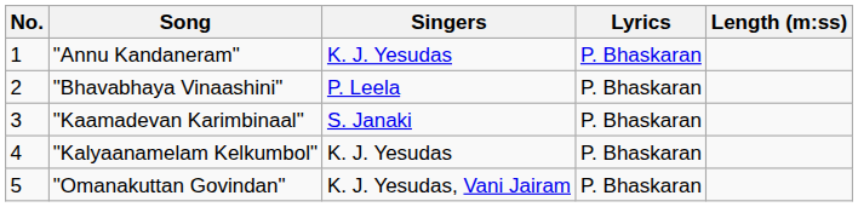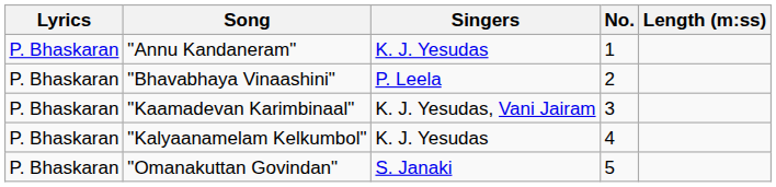 <table class="wikitable" style="font-size:95%;">
 <tr>
-<th>No.</th>
+<th>Lyrics</th>
 <th>Song</th>
 <th>Singers</th>
-<th>Lyrics</th>
+<th>No.</th>
 <th>Length (m:ss)</th>
 </tr>
 <tr>
-<td>1</td>
+<td><a href='#'>P. Bhaskaran</a></td>
 <td>"Annu Kandaneram"</td>
 <td><a href='#'>K. J. Yesudas</a></td>
-<td><a href='#'>P. Bhaskaran</a></td>
+<td>1</td>
 <td></td>
 </tr>
 <tr>
-<td>2</td>
+<td>P. Bhaskaran</td>
 <td>"Bhavabhaya Vinaashini"</td>
 <td><a href='#'>P. Leela</a></td>
-<td>P. Bhaskaran</td>
+<td>2</td>
 <td></td>
 </tr>
 <tr>
+<td>P. Bhaskaran</td>
+<td>"Kaamadevan Karimbinaal"</td>
+<td>K. J. Yesudas, <a href='#'>Vani Jairam</a></td>
 <td>3</td>
-<td>"Kaamadevan Karimbinaal"</td>
-<td><a href='#'>S. Janaki</a></td>
-<td>P. Bhaskaran</td>
 <td></td>
 </tr>
 <tr>
-<td>4</td>
+<td>P. Bhaskaran</td>
 <td>"Kalyaanamelam Kelkumbol"</td>
 <td>K. J. Yesudas</td>
-<td>P. Bhaskaran</td>
+<td>4</td>
 <td></td>
 </tr>
 <tr>
+<td>P. Bhaskaran</td>
+<td>"Omanakuttan Govindan"</td>
+<td><a href='#'>S. Janaki</a></td>
 <td>5</td>
-<td>"Omanakuttan Govindan"</td>
-<td>K. J. Yesudas, <a href='#'>Vani Jairam</a></td>
-<td>P. Bhaskaran</td>
 <td></td>
 </tr>
 </table>
